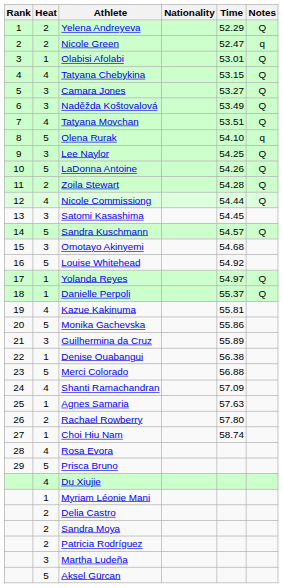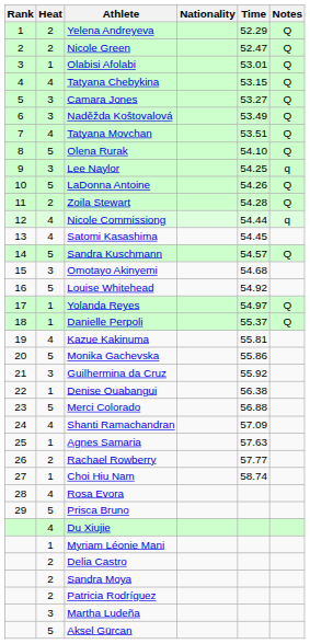 <table class="wikitable sortable" style="text-align:center;font-size:95%">
 <tr>
 <th>Rank</th>
 <th>Heat</th>
 <th>Athlete</th>
 <th>Nationality</th>
 <th>Time</th>
 <th>Notes</th>
 </tr>
 <tr bgcolor=ccffcc>
 <td>1</td>
 <td>2</td>
 <td align="left"><a href='#'>Yelena Andreyeva</a></td>
 <td align=left></td>
 <td>52.29</td>
 <td>Q</td>
 </tr>
 <tr bgcolor=ccffcc>
 <td>2</td>
 <td>2</td>
 <td align="left"><a href='#'>Nicole Green</a></td>
 <td align=left></td>
 <td>52.47</td>
-<td>q</td>
+<td>Q</td>
 </tr>
 <tr bgcolor=ccffcc>
 <td>3</td>
 <td>1</td>
 <td align="left"><a href='#'>Olabisi Afolabi</a></td>
 <td align=left></td>
 <td>53.01</td>
 <td>Q</td>
 </tr>
 <tr bgcolor=ccffcc>
 <td>4</td>
 <td>4</td>
 <td align="left"><a href='#'>Tatyana Chebykina</a></td>
 <td align=left></td>
 <td>53.15</td>
 <td>Q</td>
 </tr>
 <tr bgcolor=ccffcc>
 <td>5</td>
 <td>3</td>
 <td align="left"><a href='#'>Camara Jones</a></td>
 <td align=left></td>
 <td>53.27</td>
 <td>Q</td>
 </tr>
 <tr bgcolor=ccffcc>
 <td>6</td>
 <td>3</td>
 <td align="left"><a href='#'>Naděžda Koštovalová</a></td>
 <td align=left></td>
 <td>53.49</td>
 <td>Q</td>
 </tr>
 <tr bgcolor=ccffcc>
 <td>7</td>
 <td>4</td>
 <td align="left"><a href='#'>Tatyana Movchan</a></td>
 <td align=left></td>
 <td>53.51</td>
 <td>Q</td>
 </tr>
 <tr bgcolor=ccffcc>
 <td>8</td>
 <td>5</td>
 <td align="left"><a href='#'>Olena Rurak</a></td>
 <td align=left></td>
 <td>54.10</td>
-<td>q</td>
+<td>Q</td>
 </tr>
 <tr bgcolor=ccffcc>
 <td>9</td>
 <td>3</td>
 <td align="left"><a href='#'>Lee Naylor</a></td>
 <td align=left></td>
 <td>54.25</td>
-<td>Q</td>
+<td>q</td>
 </tr>
 <tr bgcolor=ccffcc>
 <td>10</td>
 <td>5</td>
 <td align="left"><a href='#'>LaDonna Antoine</a></td>
 <td align=left></td>
 <td>54.26</td>
 <td>Q</td>
 </tr>
 <tr bgcolor=ccffcc>
 <td>11</td>
 <td>2</td>
 <td align="left"><a href='#'>Zoila Stewart</a></td>
 <td align=left></td>
 <td>54.28</td>
 <td>Q</td>
 </tr>
 <tr bgcolor=ddffdd>
 <td>12</td>
 <td>4</td>
 <td align="left"><a href='#'>Nicole Commissiong</a></td>
 <td align=left></td>
 <td>54.44</td>
-<td>Q</td>
+<td>q</td>
 </tr>
 <tr>
 <td>13</td>
-<td>3</td>
+<td>4</td>
 <td align="left"><a href='#'>Satomi Kasashima</a></td>
 <td align=left></td>
 <td>54.45</td>
 <td></td>
 </tr>
 <tr bgcolor=ccffcc>
 <td>14</td>
 <td>5</td>
 <td align="left"><a href='#'>Sandra Kuschmann</a></td>
 <td align=left></td>
 <td>54.57</td>
 <td>Q</td>
 </tr>
 <tr>
 <td>15</td>
 <td>3</td>
 <td align="left"><a href='#'>Omotayo Akinyemi</a></td>
 <td align=left></td>
 <td>54.68</td>
 <td></td>
 </tr>
 <tr>
 <td>16</td>
 <td>5</td>
 <td align="left"><a href='#'>Louise Whitehead</a></td>
 <td align=left></td>
 <td>54.92</td>
 <td></td>
 </tr>
 <tr bgcolor=ccffcc>
 <td>17</td>
 <td>1</td>
 <td align="left"><a href='#'>Yolanda Reyes</a></td>
 <td align=left></td>
 <td>54.97</td>
 <td>Q</td>
 </tr>
 <tr bgcolor=ccffcc>
 <td>18</td>
 <td>1</td>
 <td align="left"><a href='#'>Danielle Perpoli</a></td>
 <td align=left></td>
 <td>55.37</td>
 <td>Q</td>
 </tr>
 <tr>
 <td>19</td>
 <td>4</td>
 <td align="left"><a href='#'>Kazue Kakinuma</a></td>
 <td align=left></td>
 <td>55.81</td>
 <td></td>
 </tr>
 <tr>
 <td>20</td>
 <td>5</td>
 <td align="left"><a href='#'>Monika Gachevska</a></td>
 <td align=left></td>
 <td>55.86</td>
 <td></td>
 </tr>
 <tr>
 <td>21</td>
 <td>3</td>
 <td align="left"><a href='#'>Guilhermina da Cruz</a></td>
 <td align=left></td>
-<td>55.89</td>
+<td>55.92</td>
 <td></td>
 </tr>
 <tr>
 <td>22</td>
 <td>1</td>
 <td align="left"><a href='#'>Denise Ouabangui</a></td>
 <td align=left></td>
 <td>56.38</td>
 <td></td>
 </tr>
 <tr>
 <td>23</td>
 <td>5</td>
 <td align="left"><a href='#'>Merci Colorado</a></td>
 <td align=left></td>
 <td>56.88</td>
 <td></td>
 </tr>
 <tr>
 <td>24</td>
 <td>4</td>
 <td align="left"><a href='#'>Shanti Ramachandran</a></td>
 <td align=left></td>
 <td>57.09</td>
 <td></td>
 </tr>
 <tr>
 <td>25</td>
 <td>1</td>
 <td align="left"><a href='#'>Agnes Samaria</a></td>
 <td align=left></td>
 <td>57.63</td>
 <td></td>
 </tr>
 <tr>
 <td>26</td>
 <td>2</td>
 <td align="left"><a href='#'>Rachael Rowberry</a></td>
 <td align=left></td>
-<td>57.80</td>
+<td>57.77</td>
 <td></td>
 </tr>
 <tr>
 <td>27</td>
 <td>1</td>
 <td align="left"><a href='#'>Choi Hiu Nam</a></td>
 <td align=left></td>
 <td>58.74</td>
 <td></td>
 </tr>
 <tr>
 <td>28</td>
 <td>4</td>
 <td align="left"><a href='#'>Rosa Evora</a></td>
 <td align=left></td>
 <td></td>
 <td></td>
 </tr>
 <tr>
 <td>29</td>
 <td>5</td>
 <td align="left"><a href='#'>Prisca Bruno</a></td>
 <td align=left></td>
 <td></td>
 <td></td>
 </tr>
 <tr bgcolor=ccffcc>
 <td></td>
 <td>4</td>
 <td align="left"><a href='#'>Du Xiujie</a></td>
 <td align=left></td>
 <td></td>
 <td></td>
 </tr>
 <tr>
 <td></td>
 <td>1</td>
 <td align="left"><a href='#'>Myriam Léonie Mani</a></td>
 <td align=left></td>
 <td></td>
 <td></td>
 </tr>
 <tr>
 <td></td>
 <td>2</td>
 <td align="left"><a href='#'>Delia Castro</a></td>
 <td align=left></td>
 <td></td>
 <td></td>
 </tr>
 <tr>
 <td></td>
 <td>2</td>
 <td align="left"><a href='#'>Sandra Moya</a></td>
 <td align=left></td>
 <td></td>
 <td></td>
 </tr>
 <tr>
 <td></td>
 <td>2</td>
 <td align="left"><a href='#'>Patricia Rodríguez</a></td>
 <td align=left></td>
 <td></td>
 <td></td>
 </tr>
 <tr>
 <td></td>
 <td>3</td>
 <td align="left"><a href='#'>Martha Ludeña</a></td>
 <td align=left></td>
 <td></td>
 <td></td>
 </tr>
 <tr>
 <td></td>
 <td>5</td>
 <td align="left"><a href='#'>Aksel Gürcan</a></td>
 <td align=left></td>
 <td></td>
 <td></td>
 </tr>
 </table>
